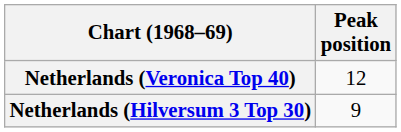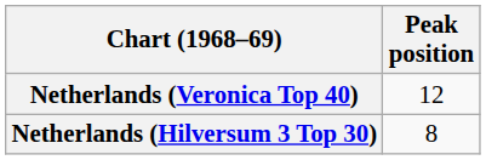 <table class="wikitable plainrowheaders sortable">
 <tr>
 <th scope="col">Chart (1968–69)</th>
 <th scope="col">Peak<br>position</th>
 </tr>
 <tr>
 <th scope="row">Netherlands (<a href='#'>Veronica Top 40</a>)</th>
 <td align="center">12</td>
 </tr>
 <tr>
 <th scope="row">Netherlands (<a href='#'>Hilversum 3 Top 30</a>)</th>
-<td align="center">9</td>
+<td align="center">8</td>
 </tr>
 </table>
